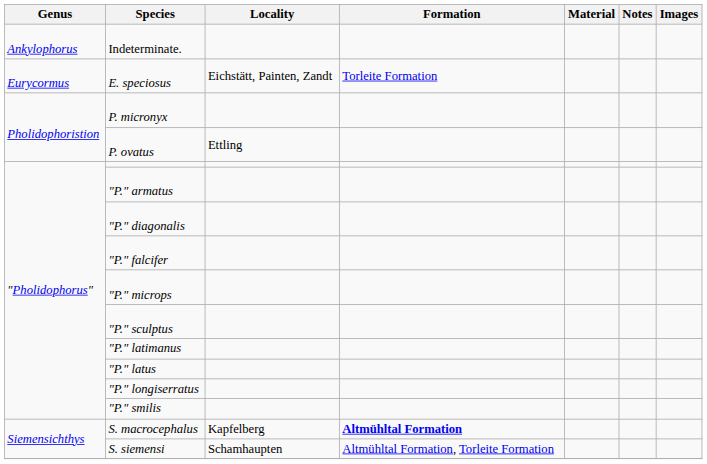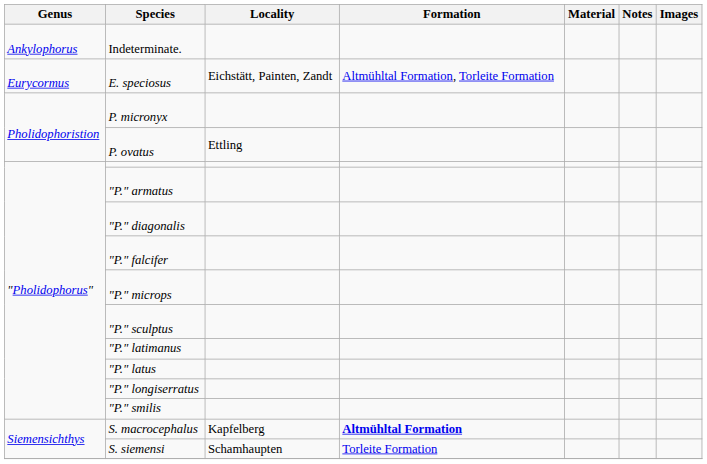 <table class="wikitable" align="center"  width="100%">
 <tr>
 <th>Genus</th>
 <th>Species</th>
 <th>Locality</th>
 <th>Formation</th>
 <th>Material</th>
 <th>Notes</th>
 <th>Images</th>
 </tr>
 <tr>
 <td><br><em><a href='#'>Ankylophorus</a></em></td>
 <td><br>Indeterminate.</td>
 <td></td>
 <td></td>
 <td></td>
 <td></td>
 <td></td>
 </tr>
 <tr>
 <td><br><em><a href='#'>Eurycormus</a></em></td>
 <td><br><em>E. speciosus</em></td>
 <td>Eichstätt, Painten, Zandt</td>
-<td><a href='#'>Torleite Formation</a></td>
+<td><a href='#'>Altmühltal Formation</a>, <a href='#'>Torleite Formation</a></td>
 <td></td>
 <td></td>
 <td></td>
 </tr>
 <tr>
 <td rowspan="2"><br><em><a href='#'>Pholidophoristion</a></em></td>
 <td><br><em>P. micronyx</em></td>
 <td></td>
 <td></td>
 <td></td>
 <td></td>
 <td></td>
 </tr>
 <tr>
 <td><br><em>P. ovatus</em></td>
 <td>Ettling</td>
 <td></td>
 <td></td>
 <td></td>
 <td></td>
 </tr>
 <tr>
 <td rowspan="10"><em>"<a href='#'>Pholidophorus</a>"</em></td>
 <td></td>
 <td></td>
 <td></td>
 <td></td>
 <td></td>
 <td></td>
 </tr>
 <tr>
 <td><br><em>"P." armatus</em></td>
 <td></td>
 <td></td>
 <td></td>
 <td></td>
 <td></td>
 </tr>
 <tr>
 <td><br><em>"P." diagonalis</em></td>
 <td></td>
 <td></td>
 <td></td>
 <td></td>
 <td></td>
 </tr>
 <tr>
 <td><br><em>"P." falcifer</em></td>
 <td></td>
 <td></td>
 <td></td>
 <td></td>
 <td></td>
 </tr>
 <tr>
 <td><br><em>"P." microps</em></td>
 <td></td>
 <td></td>
 <td></td>
 <td></td>
 <td></td>
 </tr>
 <tr>
 <td><br><em>"P." sculptus</em></td>
 <td></td>
 <td></td>
 <td></td>
 <td></td>
 <td></td>
 </tr>
 <tr>
 <td><em>"P." latimanus</em></td>
 <td></td>
 <td></td>
 <td></td>
 <td></td>
 <td></td>
 </tr>
 <tr>
 <td><em>"P." latus</em></td>
 <td></td>
 <td></td>
 <td></td>
 <td></td>
 <td></td>
 </tr>
 <tr>
 <td><em>"P." longiserratus</em></td>
 <td></td>
 <td></td>
 <td></td>
 <td></td>
 <td></td>
 </tr>
 <tr>
 <td><em>"P." smilis</em></td>
 <td></td>
 <td></td>
 <td></td>
 <td></td>
 <td></td>
 </tr>
 <tr>
 <td rowspan="2"><em><a href='#'>Siemensichthys</a></em></td>
 <td><em>S. macrocephalus</em></td>
 <td>Kapfelberg</td>
 <td><strong><a href='#'>Altmühltal Formation</a></strong></td>
 <td></td>
 <td></td>
 <td></td>
 </tr>
 <tr>
 <td><em>S. siemensi</em></td>
 <td>Schamhaupten</td>
-<td><a href='#'>Altmühltal Formation</a>, <a href='#'>Torleite Formation</a></td>
+<td><a href='#'>Torleite Formation</a></td>
 <td></td>
 <td></td>
 <td></td>
 </tr>
 <tr>
 </tr>
 </table>
